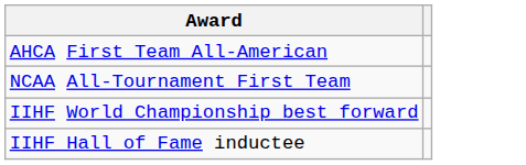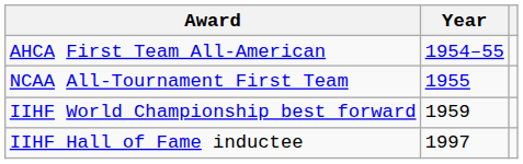 <table class="wikitable">
 <tr>
 <th>Award</th>
+<th>Year</th>
 <th></th>
 </tr>
 <tr>
 <td><a href='#'>AHCA</a> <a href='#'>First Team All-American</a></td>
+<td><a href='#'>1954–55</a></td>
 <td></td>
 </tr>
 <tr>
 <td><a href='#'>NCAA</a> <a href='#'>All-Tournament First Team</a></td>
+<td><a href='#'>1955</a></td>
 <td></td>
 </tr>
 <tr>
 <td><a href='#'>IIHF</a> <a href='#'>World Championship best forward</a></td>
+<td>1959</td>
 <td></td>
 </tr>
 <tr>
 <td><a href='#'>IIHF Hall of Fame</a> inductee</td>
+<td>1997</td>
 <td></td>
 </tr>
 </table>
